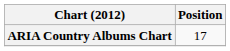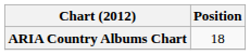 <table class="wikitable sortable plainrowheaders" style="text-align:center">
 <tr>
 <th scope="col">Chart (2012)</th>
 <th scope="col">Position</th>
 </tr>
 <tr>
 <th scope="row">ARIA Country Albums Chart</th>
-<td>17</td>
+<td>18</td>
 </tr>
 <tr>
 </tr>
 </table>
